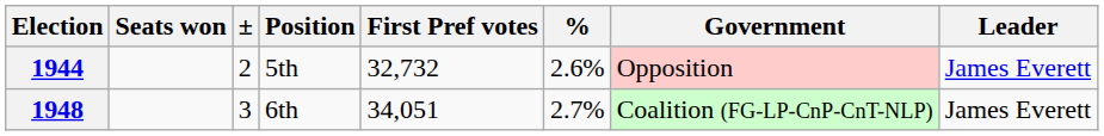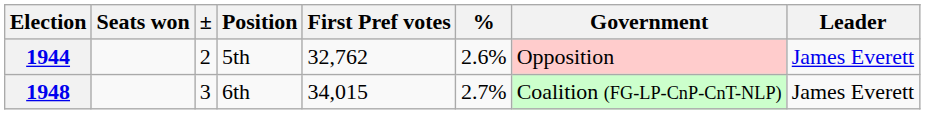 <table class="wikitable">
 <tr>
 <th>Election</th>
 <th>Seats won</th>
 <th>±</th>
 <th>Position</th>
 <th>First Pref votes</th>
 <th>%</th>
 <th>Government</th>
 <th>Leader</th>
 </tr>
 <tr>
 <th><a href='#'>1944</a></th>
 <td></td>
 <td>2</td>
 <td>5th</td>
-<td>32,732</td>
+<td>32,762</td>
 <td>2.6%</td>
 <td style="background-color:#FFCCCC">Opposition</td>
 <td><a href='#'>James Everett</a></td>
 </tr>
 <tr>
 <th><a href='#'>1948</a></th>
 <td></td>
 <td>3</td>
 <td>6th</td>
-<td>34,051</td>
+<td>34,015</td>
 <td>2.7%</td>
 <td style="background-color:#CCFFCC">Coalition <small>(FG-LP-CnP-CnT-NLP)</small></td>
 <td>James Everett</td>
 </tr>
 </table>
